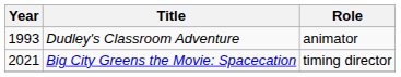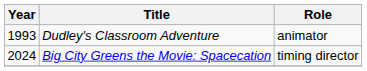 <table class="wikitable">
 <tr style="background:#b0c4de; text-align:center;">
 <th>Year</th>
 <th>Title</th>
 <th>Role</th>
 </tr>
 <tr>
 <td>1993</td>
 <td><em>Dudley's Classroom Adventure</em></td>
 <td>animator</td>
 </tr>
 <tr>
-<td>2021</td>
+<td>2024</td>
 <td><em><a href='#'>Big City Greens the Movie: Spacecation</a></em></td>
 <td>timing director</td>
 </tr>
 <tr>
 </tr>
 </table>
